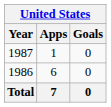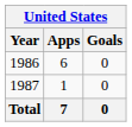 <table class="wikitable" style="text-align:center">
 <tr>
 <th colspan=3><a href='#'>United States</a></th>
 </tr>
 <tr>
 <th>Year</th>
 <th>Apps</th>
 <th>Goals</th>
 </tr>
 <tr>
-<td>1987</td>
-<td>1</td>
+<td>1986</td>
+<td>6</td>
 <td>0</td>
 </tr>
 <tr>
-<td>1986</td>
-<td>6</td>
+<td>1987</td>
+<td>1</td>
 <td>0</td>
 </tr>
 <tr>
 <th>Total</th>
 <th>7</th>
 <th>0</th>
 </tr>
 </table>
